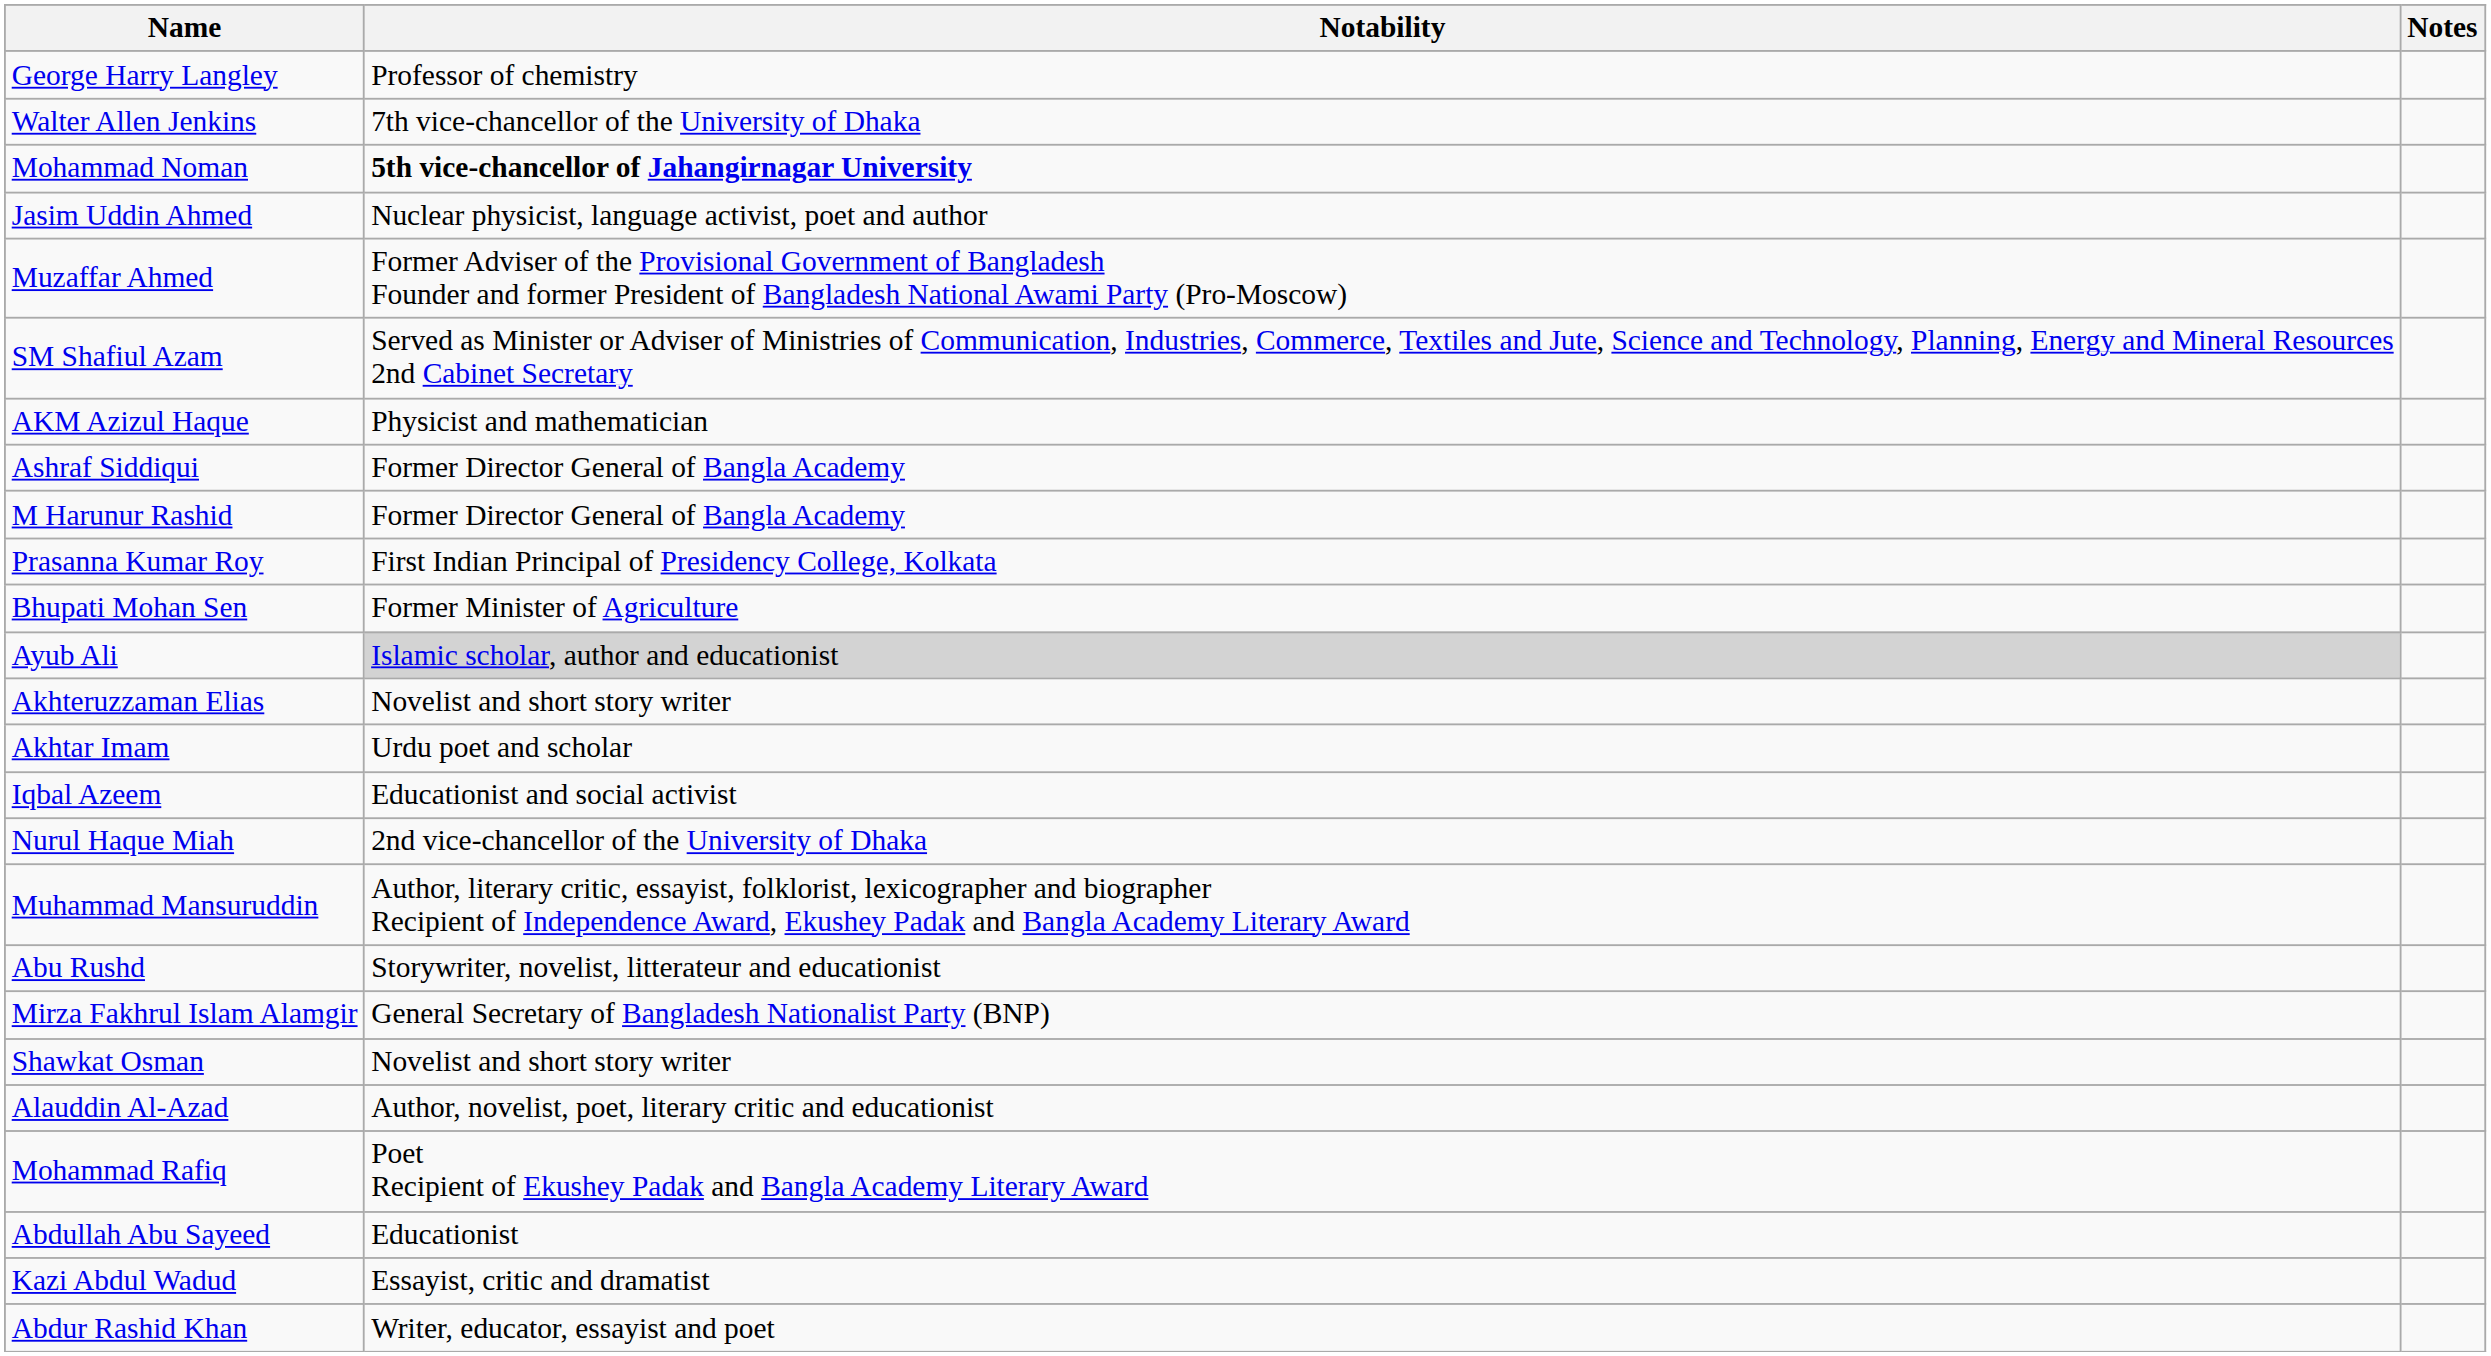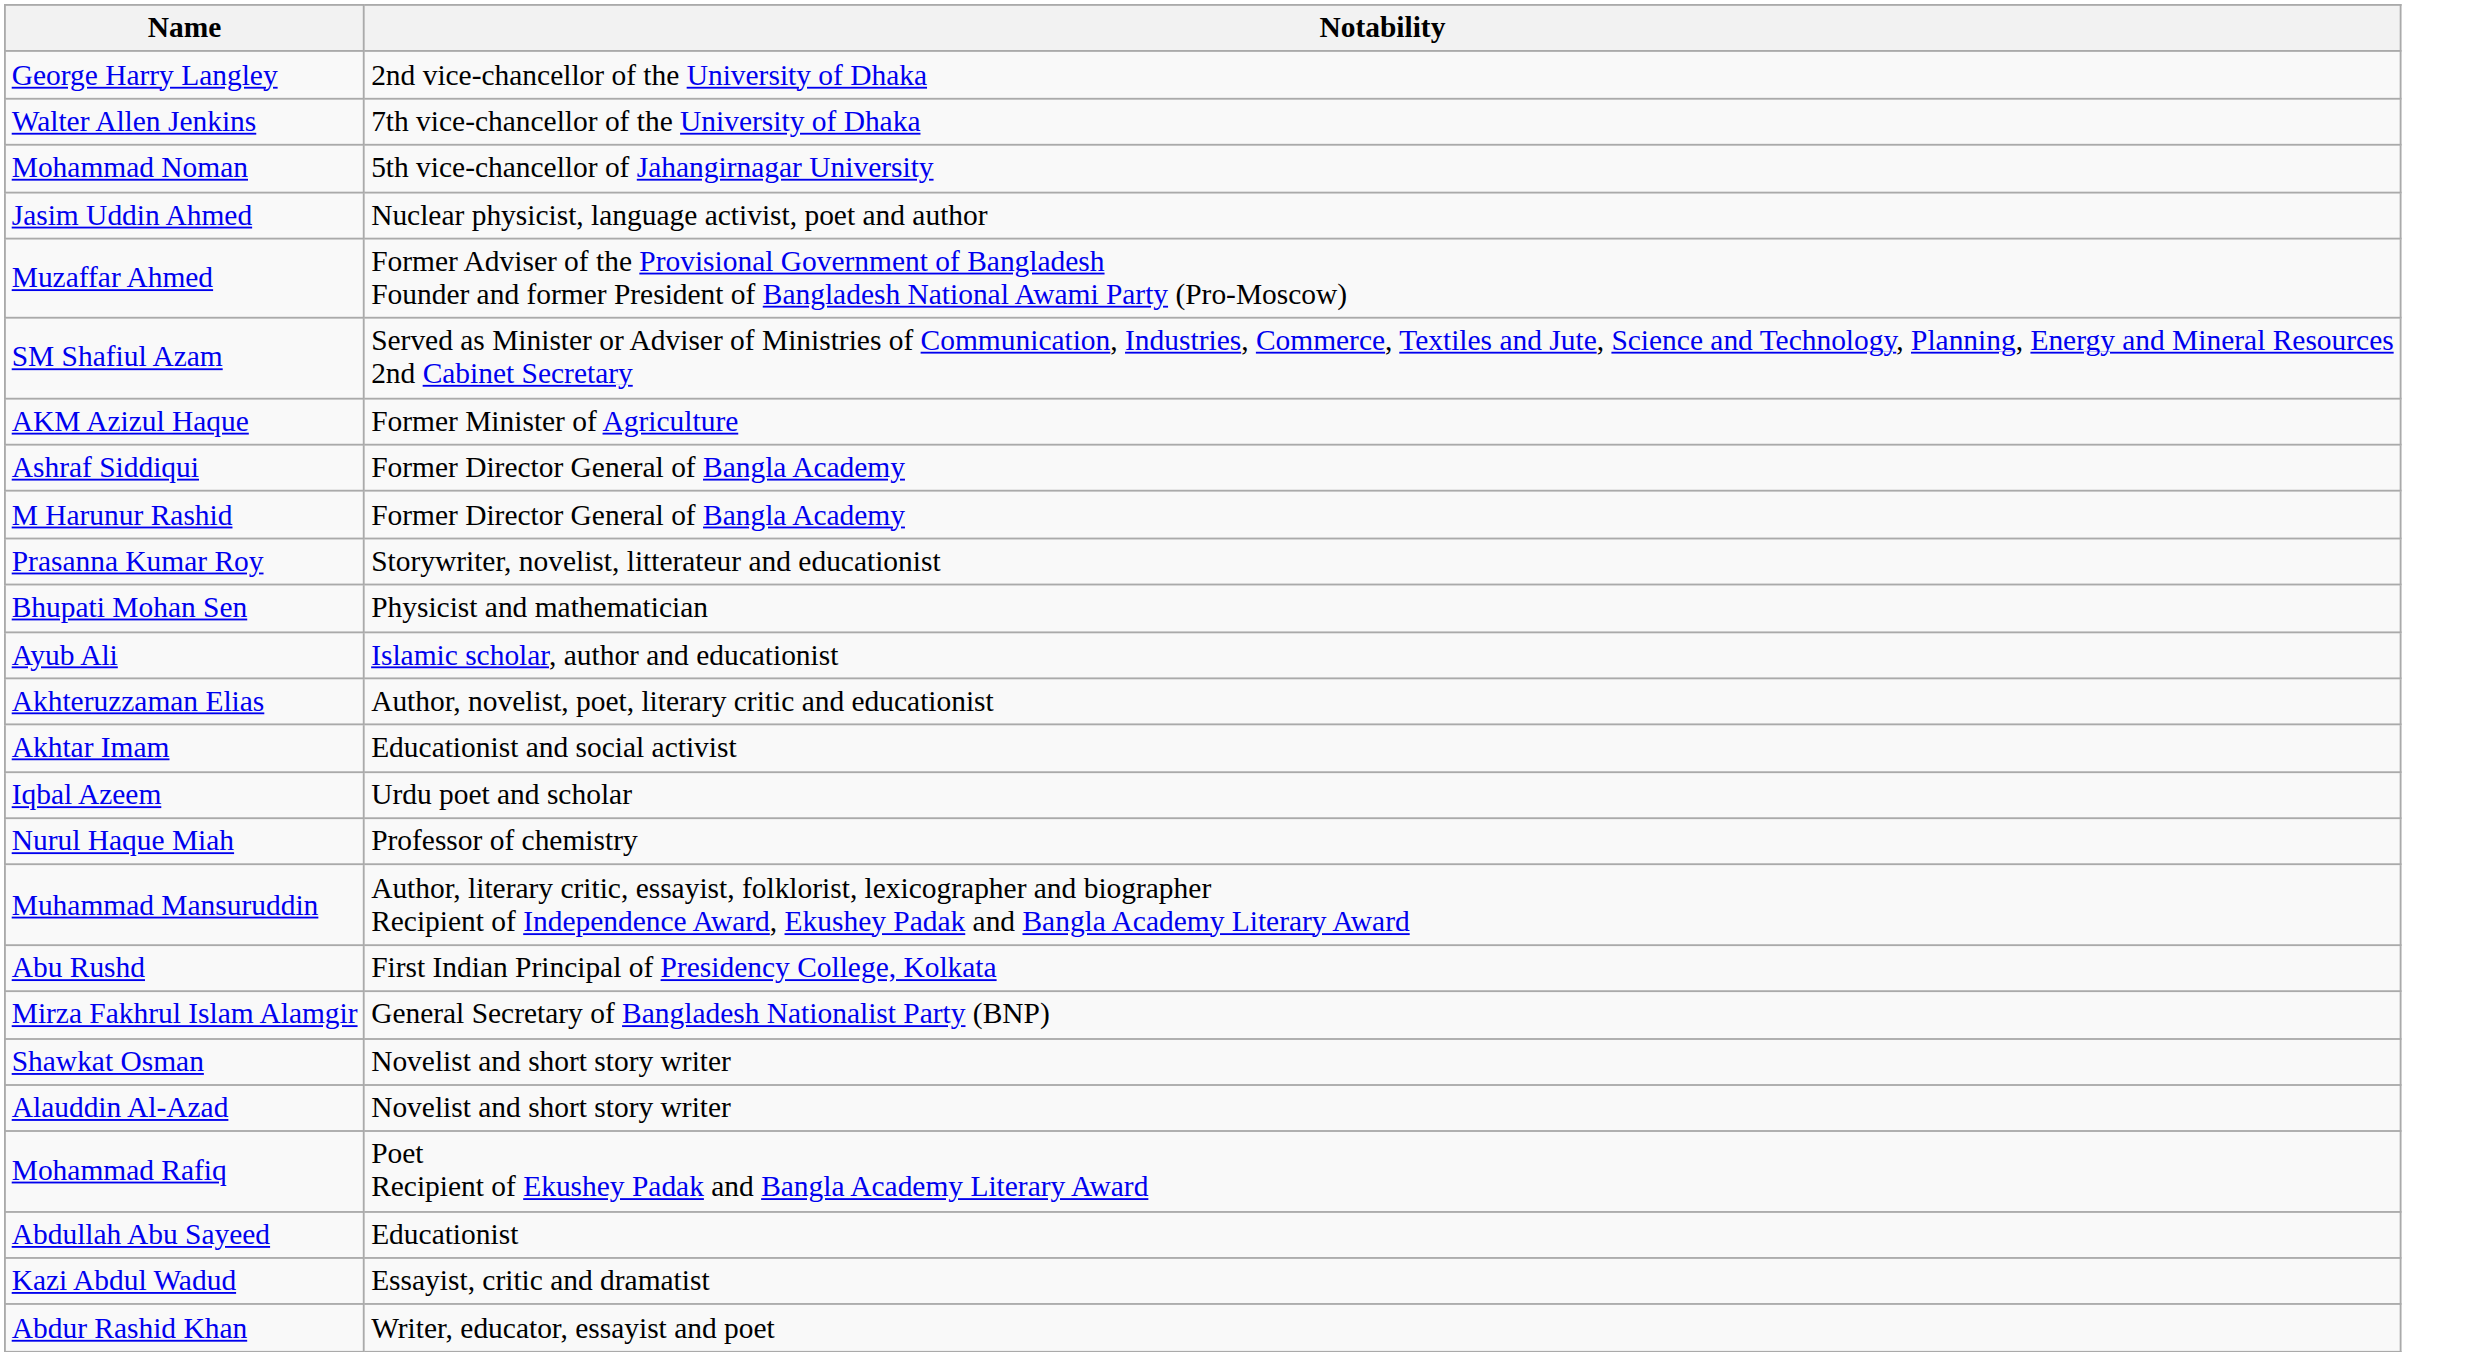 <table class="wikitable col3center">
 <tr>
 <th>Name</th>
 <th>Notability</th>
-<th>Notes</th>
 </tr>
 <tr>
 <td><a href='#'>George Harry Langley</a></td>
-<td>Professor of chemistry</td>
-<td></td>
+<td>2nd vice-chancellor of the <a href='#'>University of Dhaka</a></td>
 </tr>
 <tr>
 <td><a href='#'>Walter Allen Jenkins</a></td>
 <td>7th vice-chancellor of the <a href='#'>University of Dhaka</a></td>
-<td></td>
 </tr>
 <tr>
 <td><a href='#'>Mohammad Noman</a></td>
-<td><strong>5th vice-chancellor of <a href='#'>Jahangirnagar University</a></strong></td>
-<td></td>
+<td>5th vice-chancellor of <a href='#'>Jahangirnagar University</a></td>
 </tr>
 <tr>
 <td><a href='#'>Jasim Uddin Ahmed</a></td>
 <td>Nuclear physicist, language activist, poet and author</td>
-<td></td>
 </tr>
 <tr>
 <td><a href='#'>Muzaffar Ahmed</a></td>
 <td>Former Adviser of the <a href='#'>Provisional Government of Bangladesh</a><br>Founder and former President of <a href='#'>Bangladesh National Awami Party</a> (Pro-Moscow)</td>
-<td></td>
 </tr>
 <tr>
 <td><a href='#'>SM Shafiul Azam</a></td>
 <td>Served as Minister or Adviser of Ministries of <a href='#'>Communication</a>, <a href='#'>Industries</a>, <a href='#'>Commerce</a>, <a href='#'>Textiles and Jute</a>, <a href='#'>Science and Technology</a>, <a href='#'>Planning</a>, <a href='#'>Energy and Mineral Resources</a><br>2nd <a href='#'>Cabinet Secretary</a></td>
-<td></td>
 </tr>
 <tr>
 <td><a href='#'>AKM Azizul Haque</a></td>
-<td>Physicist and mathematician</td>
-<td></td>
+<td>Former Minister of <a href='#'>Agriculture</a></td>
 </tr>
 <tr>
 <td><a href='#'>Ashraf Siddiqui</a></td>
 <td>Former Director General of <a href='#'>Bangla Academy</a></td>
-<td></td>
 </tr>
 <tr>
 <td><a href='#'>M Harunur Rashid</a></td>
 <td>Former Director General of <a href='#'>Bangla Academy</a></td>
-<td></td>
 </tr>
 <tr>
 <td><a href='#'>Prasanna Kumar Roy</a></td>
-<td>First Indian Principal of <a href='#'>Presidency College, Kolkata</a></td>
-<td></td>
+<td>Storywriter, novelist, litterateur and educationist</td>
 </tr>
 <tr>
 <td><a href='#'>Bhupati Mohan Sen</a></td>
-<td>Former Minister of <a href='#'>Agriculture</a></td>
-<td></td>
+<td>Physicist and mathematician</td>
 </tr>
 <tr>
 <td><a href='#'>Ayub Ali</a></td>
-<td style="background: lightgrey;"><a href='#'>Islamic scholar</a>, author and educationist</td>
-<td></td>
+<td><a href='#'>Islamic scholar</a>, author and educationist</td>
 </tr>
 <tr>
 <td><a href='#'>Akhteruzzaman Elias</a></td>
-<td>Novelist and short story writer</td>
-<td></td>
+<td>Author, novelist, poet, literary critic and educationist</td>
 </tr>
 <tr>
 <td><a href='#'>Akhtar Imam</a></td>
-<td>Urdu poet and scholar</td>
-<td></td>
+<td>Educationist and social activist</td>
 </tr>
 <tr>
 <td><a href='#'>Iqbal Azeem</a></td>
-<td>Educationist and social activist</td>
-<td></td>
+<td>Urdu poet and scholar</td>
 </tr>
 <tr>
 <td><a href='#'>Nurul Haque Miah</a></td>
-<td>2nd vice-chancellor of the <a href='#'>University of Dhaka</a></td>
-<td></td>
+<td>Professor of chemistry</td>
 </tr>
 <tr>
 <td><a href='#'>Muhammad Mansuruddin</a></td>
 <td>Author, literary critic, essayist, folklorist, lexicographer and biographer<br>Recipient of <a href='#'>Independence Award</a>, <a href='#'>Ekushey Padak</a> and <a href='#'>Bangla Academy Literary Award</a></td>
-<td></td>
 </tr>
 <tr>
 <td><a href='#'>Abu Rushd</a></td>
-<td>Storywriter, novelist, litterateur and educationist</td>
-<td></td>
+<td>First Indian Principal of <a href='#'>Presidency College, Kolkata</a></td>
 </tr>
 <tr>
 <td><a href='#'>Mirza Fakhrul Islam Alamgir</a></td>
 <td>General Secretary of <a href='#'>Bangladesh Nationalist Party</a> (BNP)</td>
-<td></td>
 </tr>
 <tr>
 <td><a href='#'>Shawkat Osman</a></td>
 <td>Novelist and short story writer</td>
-<td></td>
 </tr>
 <tr>
 <td><a href='#'>Alauddin Al-Azad</a></td>
-<td>Author, novelist, poet, literary critic and educationist</td>
-<td></td>
+<td>Novelist and short story writer</td>
 </tr>
 <tr>
 <td><a href='#'>Mohammad Rafiq</a></td>
 <td>Poet<br>Recipient of <a href='#'>Ekushey Padak</a> and <a href='#'>Bangla Academy Literary Award</a></td>
-<td></td>
 </tr>
 <tr>
 <td><a href='#'>Abdullah Abu Sayeed</a></td>
 <td>Educationist</td>
-<td></td>
 </tr>
 <tr>
 <td><a href='#'>Kazi Abdul Wadud</a></td>
 <td>Essayist, critic and dramatist</td>
-<td></td>
 </tr>
 <tr>
 <td><a href='#'>Abdur Rashid Khan</a></td>
 <td>Writer, educator, essayist and poet</td>
-<td></td>
 </tr>
 </table>
